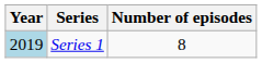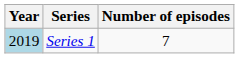 <table class="wikitable" style="text-align:center; margin:auto;">
 <tr>
 <th>Year</th>
 <th>Series</th>
 <th>Number of episodes</th>
 </tr>
 <tr>
 <td rowspan="1" style="background: lightblue;">2019</td>
 <td><em><a href='#'>Series 1</a></em></td>
-<td>8</td>
+<td>7</td>
 </tr>
 </table>
